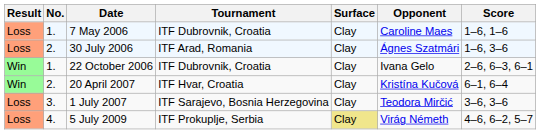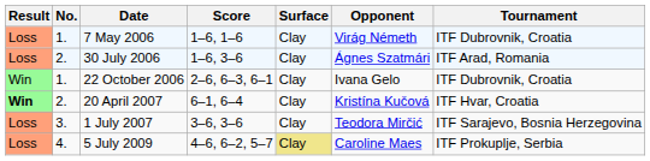 <table class="wikitable">
 <tr>
 <th>Result</th>
 <th>No.</th>
 <th>Date</th>
-<th>Tournament</th>
+<th>Score</th>
 <th>Surface</th>
 <th>Opponent</th>
-<th>Score</th>
+<th>Tournament</th>
 </tr>
 <tr style="background:#f0f8ff;">
 <td bgcolor="FFA07A">Loss</td>
 <td>1.</td>
 <td>7 May 2006</td>
+<td>1–6, 1–6</td>
+<td>Clay</td>
+<td> <a href='#'>Virág Németh</a></td>
 <td>ITF Dubrovnik, Croatia</td>
-<td>Clay</td>
-<td> <a href='#'>Caroline Maes</a></td>
-<td>1–6, 1–6</td>
 </tr>
 <tr style="background:#f0f8ff;">
 <td bgcolor="FFA07A">Loss</td>
 <td>2.</td>
 <td>30 July 2006</td>
-<td>ITF Arad, Romania</td>
+<td>1–6, 3–6</td>
 <td>Clay</td>
 <td> <a href='#'>Ágnes Szatmári</a></td>
-<td>1–6, 3–6</td>
+<td>ITF Arad, Romania</td>
 </tr>
 <tr>
 <td bgcolor="98FB98">Win</td>
 <td>1.</td>
 <td>22 October 2006</td>
-<td>ITF Dubrovnik, Croatia</td>
+<td>2–6, 6–3, 6–1</td>
 <td>Clay</td>
 <td> Ivana Gelo</td>
-<td>2–6, 6–3, 6–1</td>
+<td>ITF Dubrovnik, Croatia</td>
 </tr>
 <tr>
-<td bgcolor="98FB98">Win</td>
+<td bgcolor="98FB98"><strong>Win</strong></td>
 <td>2.</td>
 <td>20 April 2007</td>
-<td>ITF Hvar, Croatia</td>
+<td>6–1, 6–4</td>
 <td>Clay</td>
 <td> <a href='#'>Kristína Kučová</a></td>
-<td>6–1, 6–4</td>
+<td>ITF Hvar, Croatia</td>
 </tr>
 <tr>
 <td bgcolor="FFA07A">Loss</td>
 <td>3.</td>
 <td>1 July 2007</td>
-<td>ITF Sarajevo, Bosnia Herzegovina</td>
+<td>3–6, 3–6</td>
 <td>Clay</td>
 <td> <a href='#'>Teodora Mirčić</a></td>
-<td>3–6, 3–6</td>
+<td>ITF Sarajevo, Bosnia Herzegovina</td>
 </tr>
 <tr>
 <td bgcolor="FFA07A">Loss</td>
 <td>4.</td>
 <td>5 July 2009</td>
+<td>4–6, 6–2, 5–7</td>
+<td style="background: khaki;">Clay</td>
+<td> <a href='#'>Caroline Maes</a></td>
 <td>ITF Prokuplje, Serbia</td>
-<td style="background: khaki;">Clay</td>
-<td> <a href='#'>Virág Németh</a></td>
-<td>4–6, 6–2, 5–7</td>
 </tr>
 </table>
